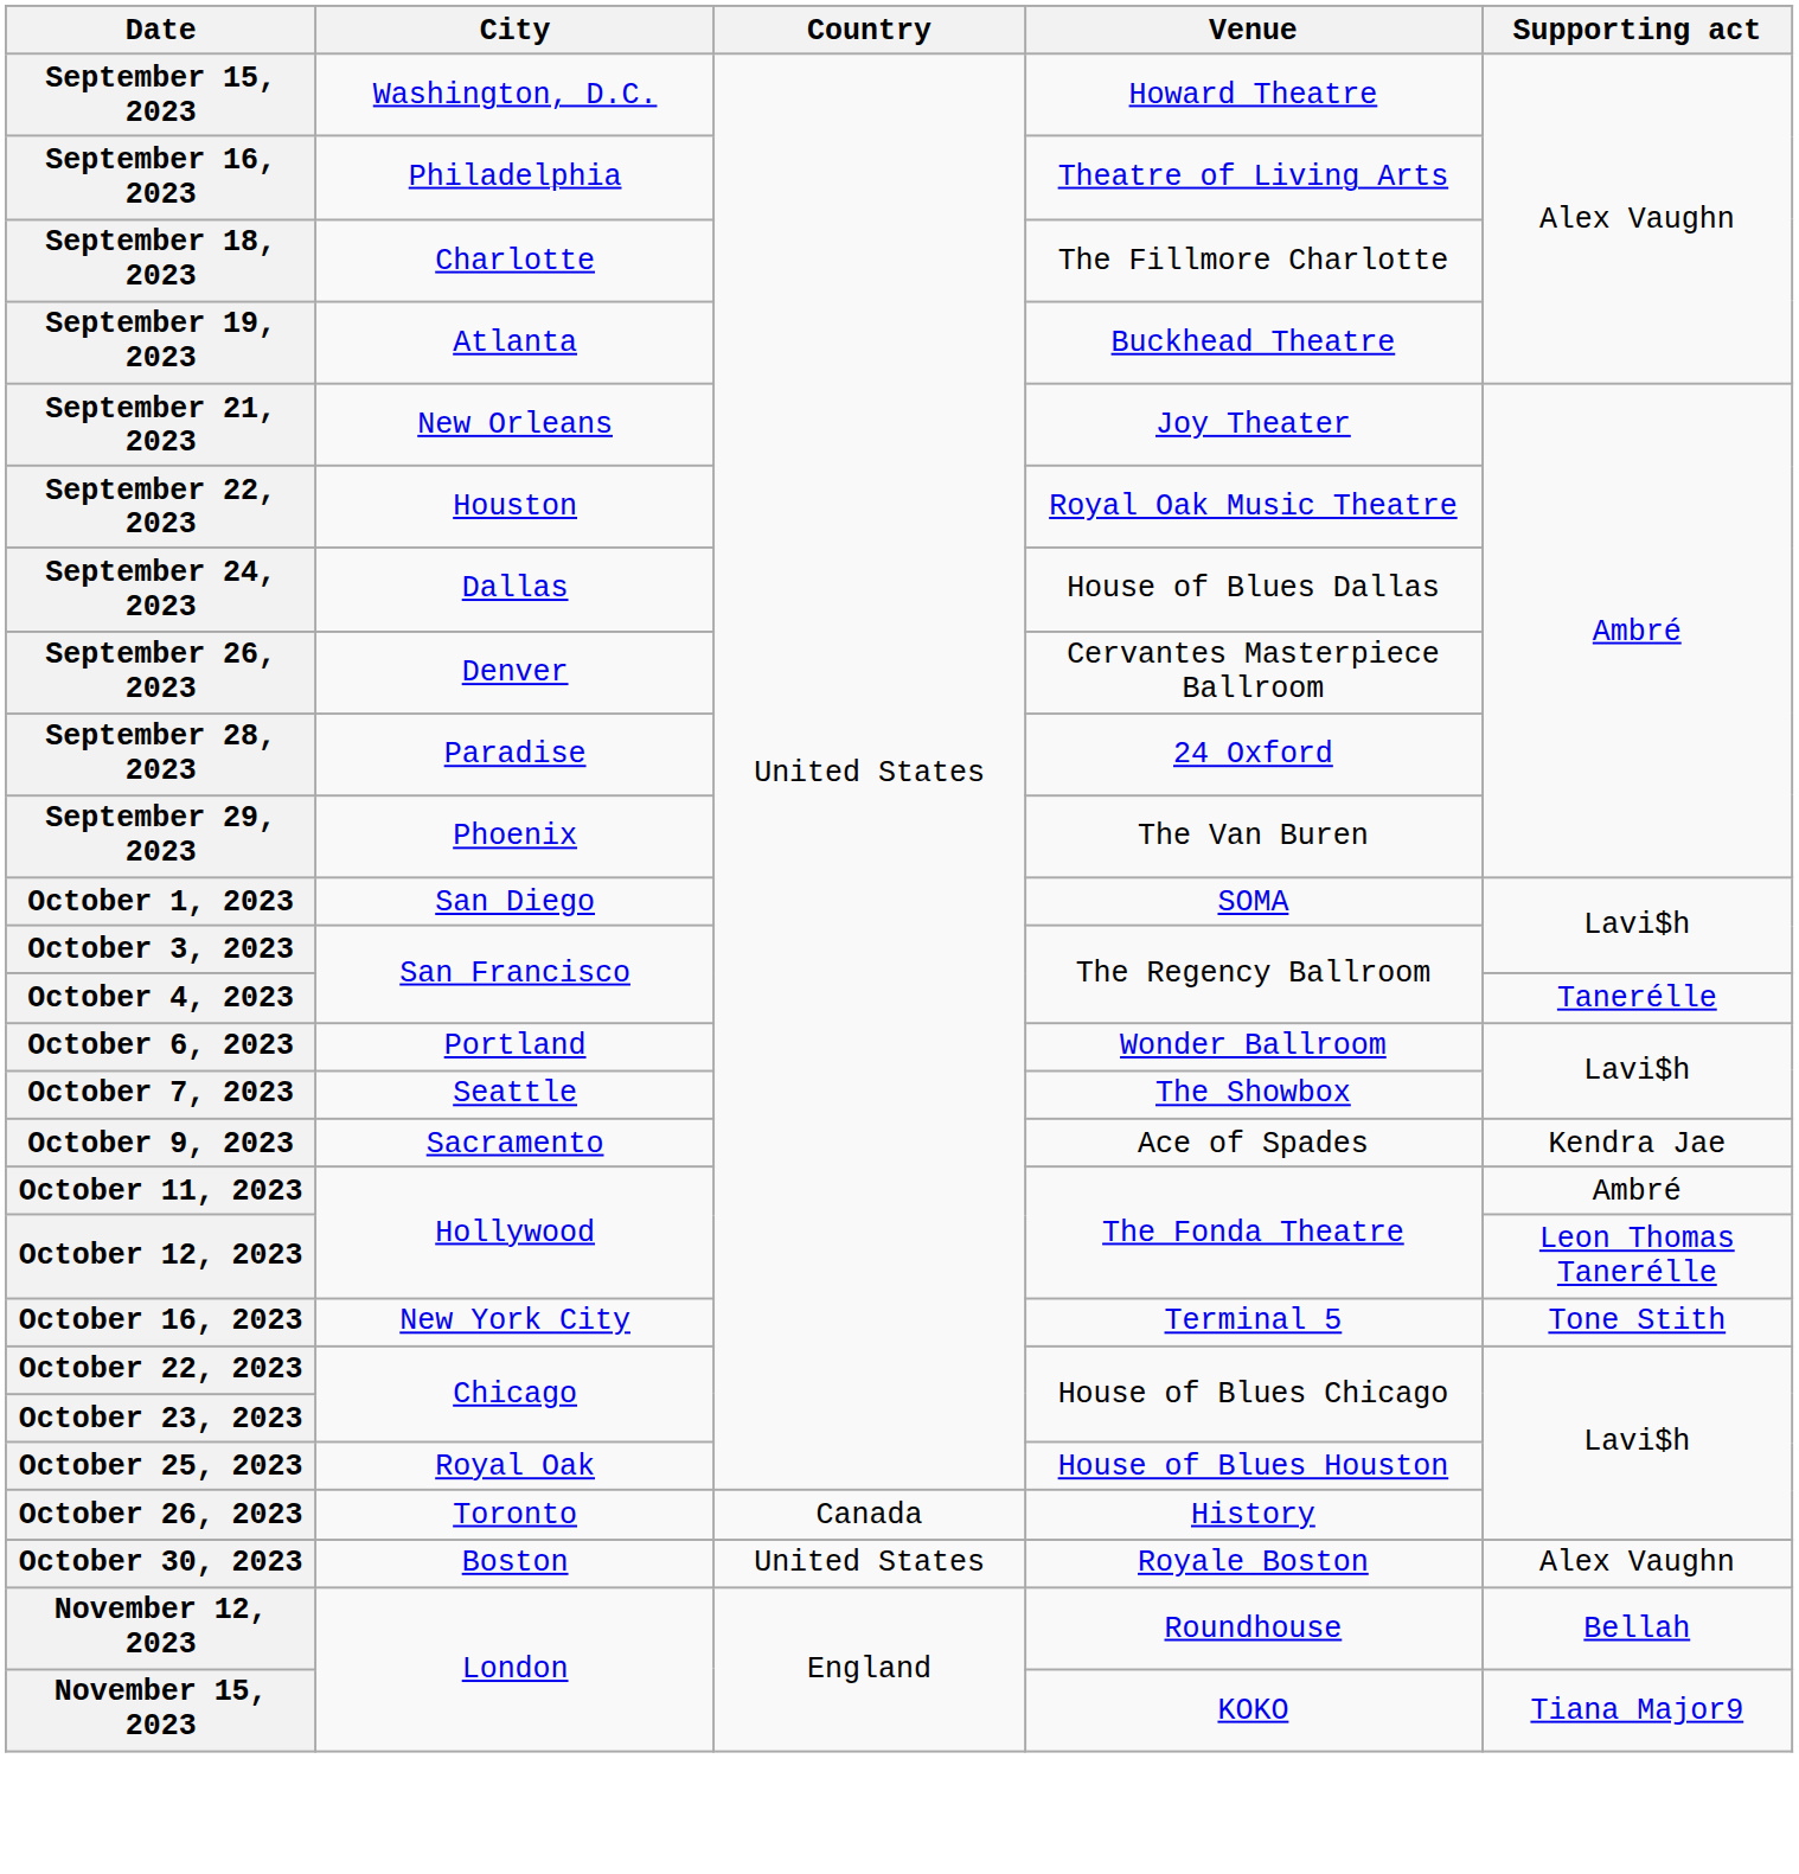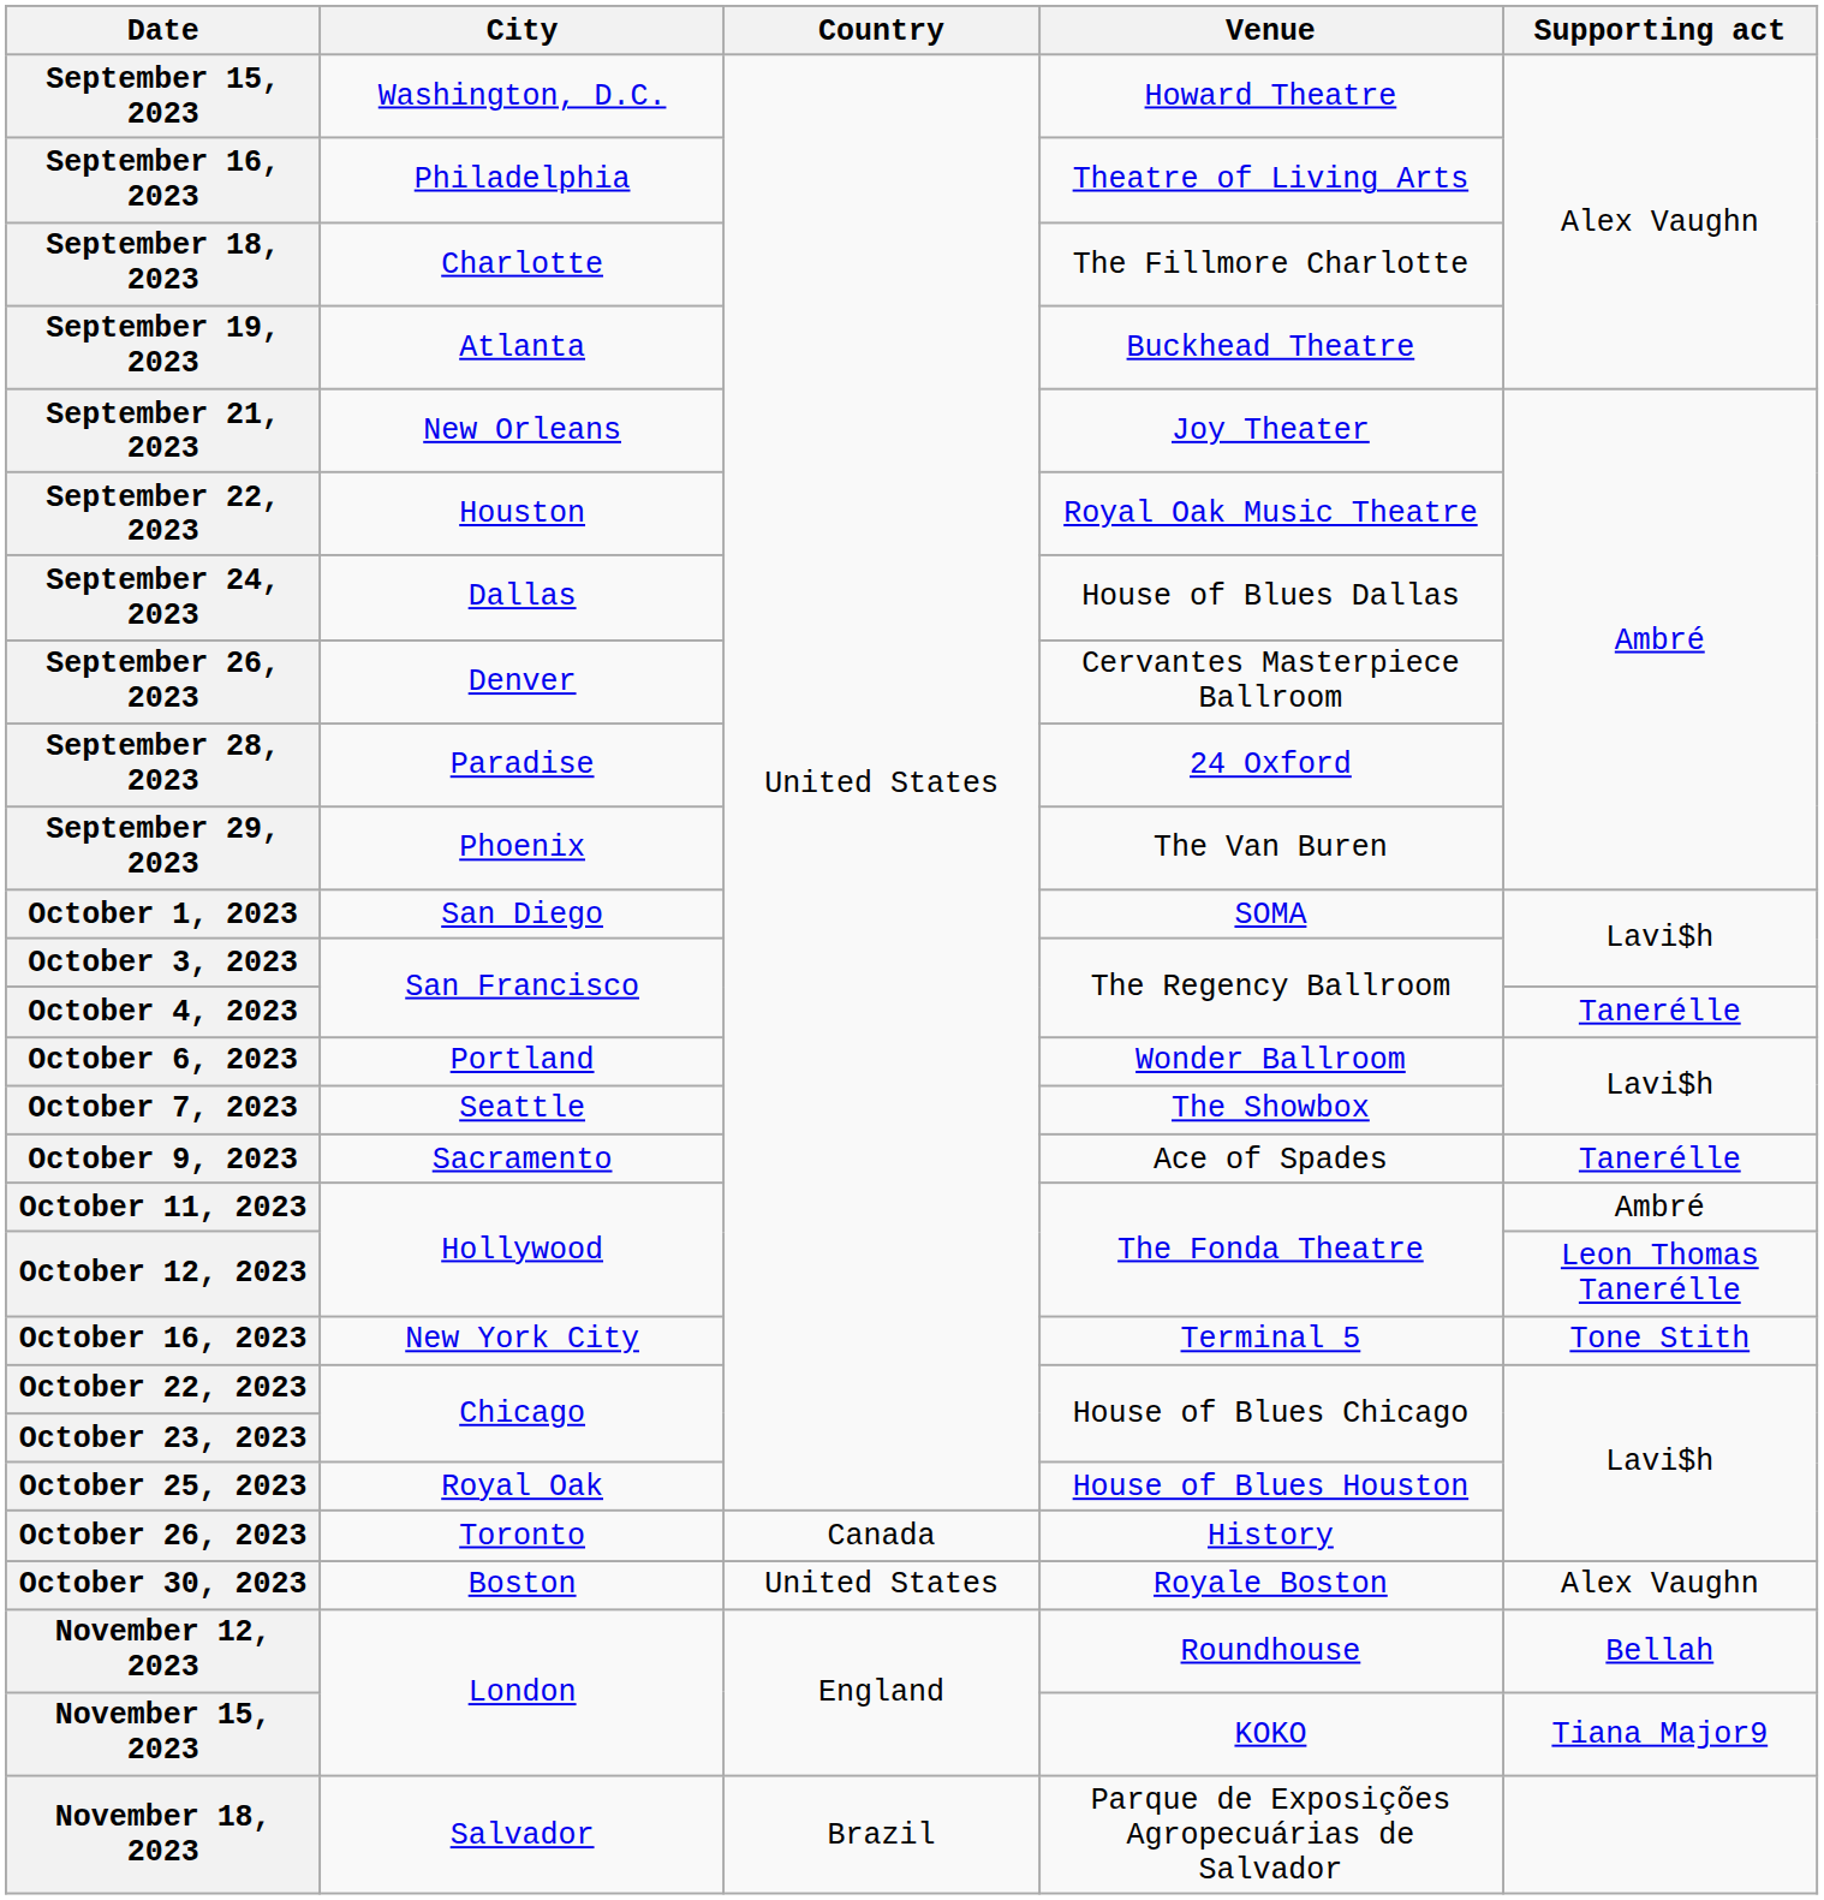 <table class="wikitable plainrowheaders" style="text-align:center;">
 <tr>
 <th scope="col" style="width:10em;">Date</th>
 <th scope="col" style="width:13em;">City</th>
 <th scope="col" style="width:10em;">Country</th>
 <th scope="col" style="width:15em;">Venue</th>
 <th scope="col" style="width:10em;">Supporting act</th>
 </tr>
 <tr>
 <th scope="row" style="text-align:center;">September 15, 2023</th>
 <td><a href='#'>Washington, D.C.</a></td>
 <td rowspan="22">United States</td>
 <td><a href='#'>Howard Theatre</a></td>
 <td rowspan="4">Alex Vaughn</td>
 </tr>
 <tr>
 <th scope="row" style="text-align:center;">September 16, 2023</th>
 <td><a href='#'>Philadelphia</a></td>
 <td><a href='#'>Theatre of Living Arts</a></td>
 </tr>
 <tr>
 <th scope="row" style="text-align:center;">September 18, 2023</th>
 <td><a href='#'>Charlotte</a></td>
 <td>The Fillmore Charlotte</td>
 </tr>
 <tr>
 <th scope="row" style="text-align:center;">September 19, 2023</th>
 <td><a href='#'>Atlanta</a></td>
 <td><a href='#'>Buckhead Theatre</a></td>
 </tr>
 <tr>
 <th scope="row" style="text-align:center;">September 21, 2023</th>
 <td><a href='#'>New Orleans</a></td>
 <td><a href='#'>Joy Theater</a></td>
 <td rowspan="6"><a href='#'>Ambré</a></td>
 </tr>
 <tr>
 <th scope="row" style="text-align:center;">September 22, 2023</th>
 <td><a href='#'>Houston</a></td>
 <td><a href='#'>Royal Oak Music Theatre</a></td>
 </tr>
 <tr>
 <th scope="row" style="text-align:center;">September 24, 2023</th>
 <td><a href='#'>Dallas</a></td>
 <td>House of Blues Dallas</td>
 </tr>
 <tr>
 <th scope="row" style="text-align:center;">September 26, 2023</th>
 <td><a href='#'>Denver</a></td>
 <td>Cervantes Masterpiece Ballroom</td>
 </tr>
 <tr>
 <th scope="row" style="text-align:center;">September 28, 2023</th>
 <td><a href='#'>Paradise</a></td>
 <td><a href='#'>24 Oxford</a></td>
 </tr>
 <tr>
 <th scope="row" style="text-align:center;">September 29, 2023</th>
 <td><a href='#'>Phoenix</a></td>
 <td>The Van Buren</td>
 </tr>
 <tr>
 <th scope="row" style="text-align:center;">October 1, 2023</th>
 <td><a href='#'>San Diego</a></td>
 <td><a href='#'>SOMA</a></td>
 <td rowspan="2">Lavi$h</td>
 </tr>
 <tr>
 <th scope="row" style="text-align:center;">October 3, 2023</th>
 <td rowspan="2"><a href='#'>San Francisco</a></td>
 <td rowspan="2">The Regency Ballroom</td>
 </tr>
 <tr>
 <th scope="row" style="text-align:center;">October 4, 2023</th>
 <td rowspan="1"><a href='#'>Tanerélle</a></td>
 </tr>
 <tr>
 <th scope="row" style="text-align:center;">October 6, 2023</th>
 <td><a href='#'>Portland</a></td>
 <td><a href='#'>Wonder Ballroom</a></td>
 <td rowspan="2">Lavi$h</td>
 </tr>
 <tr>
 <th scope="row" style="text-align:center;">October 7, 2023</th>
 <td><a href='#'>Seattle</a></td>
 <td><a href='#'>The Showbox</a></td>
 </tr>
 <tr>
 <th scope="row" style="text-align:center;">October 9, 2023</th>
 <td><a href='#'>Sacramento</a></td>
 <td>Ace of Spades</td>
-<td rowspan="1">Kendra Jae</td>
+<td rowspan="1"><a href='#'>Tanerélle</a></td>
 </tr>
 <tr>
 <th scope="row" style="text-align:center;">October 11, 2023</th>
 <td rowspan="2"><a href='#'>Hollywood</a></td>
 <td rowspan="2"><a href='#'>The Fonda Theatre</a></td>
 <td rowspan="1">Ambré</td>
 </tr>
 <tr>
 <th scope="row" style="text-align:center;">October 12, 2023</th>
 <td rowspan="1"><a href='#'>Leon Thomas</a><br><a href='#'>Tanerélle</a></td>
 </tr>
 <tr>
 <th scope="row" style="text-align:center;">October 16, 2023</th>
 <td><a href='#'>New York City</a></td>
 <td><a href='#'>Terminal 5</a></td>
 <td rowspan="1"><a href='#'>Tone Stith</a></td>
 </tr>
 <tr>
 <th scope="row" style="text-align:center;">October 22, 2023</th>
 <td rowspan="2"><a href='#'>Chicago</a></td>
 <td rowspan="2">House of Blues Chicago</td>
 <td rowspan="4">Lavi$h</td>
 </tr>
 <tr>
 <th scope="row" style="text-align:center;">October 23, 2023</th>
 </tr>
 <tr>
 <th scope="row" style="text-align:center;">October 25, 2023</th>
 <td><a href='#'>Royal Oak</a></td>
 <td><a href='#'>House of Blues Houston</a></td>
 </tr>
 <tr>
 <th scope="row" style="text-align:center;">October 26, 2023</th>
 <td><a href='#'>Toronto</a></td>
 <td>Canada</td>
 <td><a href='#'>History</a></td>
 </tr>
 <tr>
 <th scope="row" style="text-align:center;">October 30, 2023</th>
 <td><a href='#'>Boston</a></td>
 <td>United States</td>
 <td><a href='#'>Royale Boston</a></td>
 <td>Alex Vaughn</td>
 </tr>
 <tr>
 <th scope="row" style="text-align:center;">November 12, 2023</th>
 <td rowspan="2"><a href='#'>London</a></td>
 <td rowspan="2">England</td>
 <td><a href='#'>Roundhouse</a></td>
 <td><a href='#'>Bellah</a></td>
 </tr>
 <tr>
 <th scope="row" style="text-align:center;">November 15, 2023</th>
 <td><a href='#'>KOKO</a></td>
 <td><a href='#'>Tiana Major9</a></td>
 </tr>
+<tr>
+<th scope="row" style="text-align:center;">November 18, 2023</th>
+<td><a href='#'>Salvador</a></td>
+<td>Brazil</td>
+<td>Parque de Exposições Agropecuárias de Salvador</td>
+<td></td>
+</tr>
 </table>
